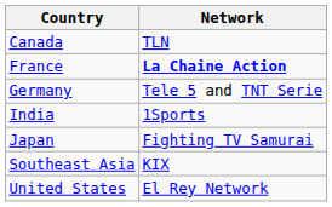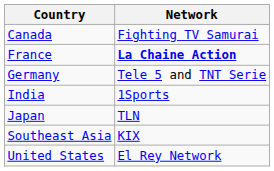 <table class="wikitable">
 <tr>
 <th>Country</th>
 <th>Network</th>
 </tr>
 <tr>
 <td><a href='#'>Canada</a></td>
-<td><a href='#'>TLN</a></td>
+<td><a href='#'>Fighting TV Samurai</a></td>
 </tr>
 <tr>
 <td><a href='#'>France</a></td>
 <td><strong><a href='#'>La Chaine Action</a></strong></td>
 </tr>
 <tr>
 <td><a href='#'>Germany</a></td>
 <td><a href='#'>Tele 5</a> and <a href='#'>TNT Serie</a></td>
 </tr>
 <tr>
 <td><a href='#'>India</a></td>
 <td><a href='#'>1Sports</a></td>
 </tr>
 <tr>
 <td><a href='#'>Japan</a></td>
-<td><a href='#'>Fighting TV Samurai</a></td>
+<td><a href='#'>TLN</a></td>
 </tr>
 <tr>
 <td><a href='#'>Southeast Asia</a></td>
 <td><a href='#'>KIX</a></td>
 </tr>
 <tr>
 <td><a href='#'>United States</a></td>
 <td><a href='#'>El Rey Network</a></td>
 </tr>
 </table>
